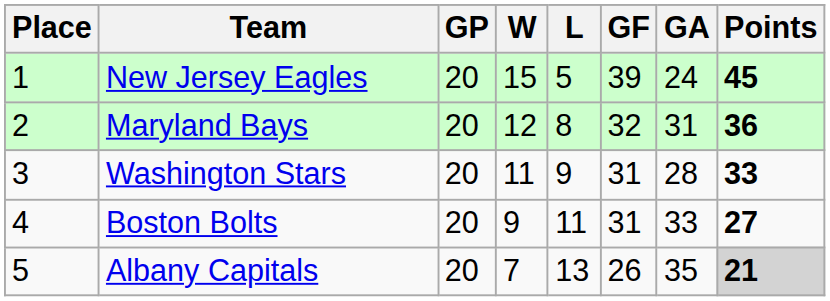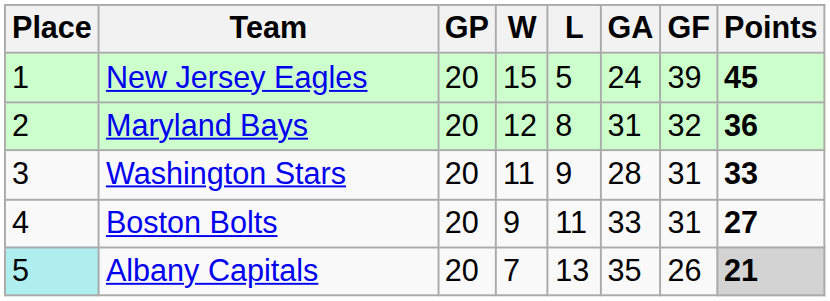 <table class="wikitable">
 <tr>
 <th>Place</th>
 <th width="170">Team</th>
 <th width="20">GP</th>
 <th width="20">W</th>
 <th width="20">L</th>
+<th width="20">GA</th>
 <th width="20">GF</th>
-<th width="20">GA</th>
 <th>Points</th>
 </tr>
 <tr bgcolor=#ccffcc>
 <td>1</td>
 <td><a href='#'>New Jersey Eagles</a></td>
 <td>20</td>
 <td>15</td>
 <td>5</td>
+<td>24</td>
 <td>39</td>
-<td>24</td>
 <td><strong>45</strong></td>
 </tr>
 <tr bgcolor=#ccffcc>
 <td>2</td>
 <td><a href='#'>Maryland Bays</a></td>
 <td>20</td>
 <td>12</td>
 <td>8</td>
+<td>31</td>
 <td>32</td>
-<td>31</td>
 <td><strong>36</strong></td>
 </tr>
 <tr bgcolor=>
 <td>3</td>
 <td><a href='#'>Washington Stars</a></td>
 <td>20</td>
 <td>11</td>
 <td>9</td>
+<td>28</td>
 <td>31</td>
-<td>28</td>
 <td><strong>33</strong></td>
 </tr>
 <tr>
 <td>4</td>
 <td><a href='#'>Boston Bolts</a></td>
 <td>20</td>
 <td>9</td>
 <td>11</td>
+<td>33</td>
 <td>31</td>
-<td>33</td>
 <td><strong>27</strong></td>
 </tr>
 <tr>
-<td>5</td>
+<td style="background: paleturquoise;">5</td>
 <td><a href='#'>Albany Capitals</a></td>
 <td>20</td>
 <td>7</td>
 <td>13</td>
+<td>35</td>
 <td>26</td>
-<td>35</td>
 <td style="background: lightgrey;"><strong>21</strong></td>
 </tr>
 </table>
